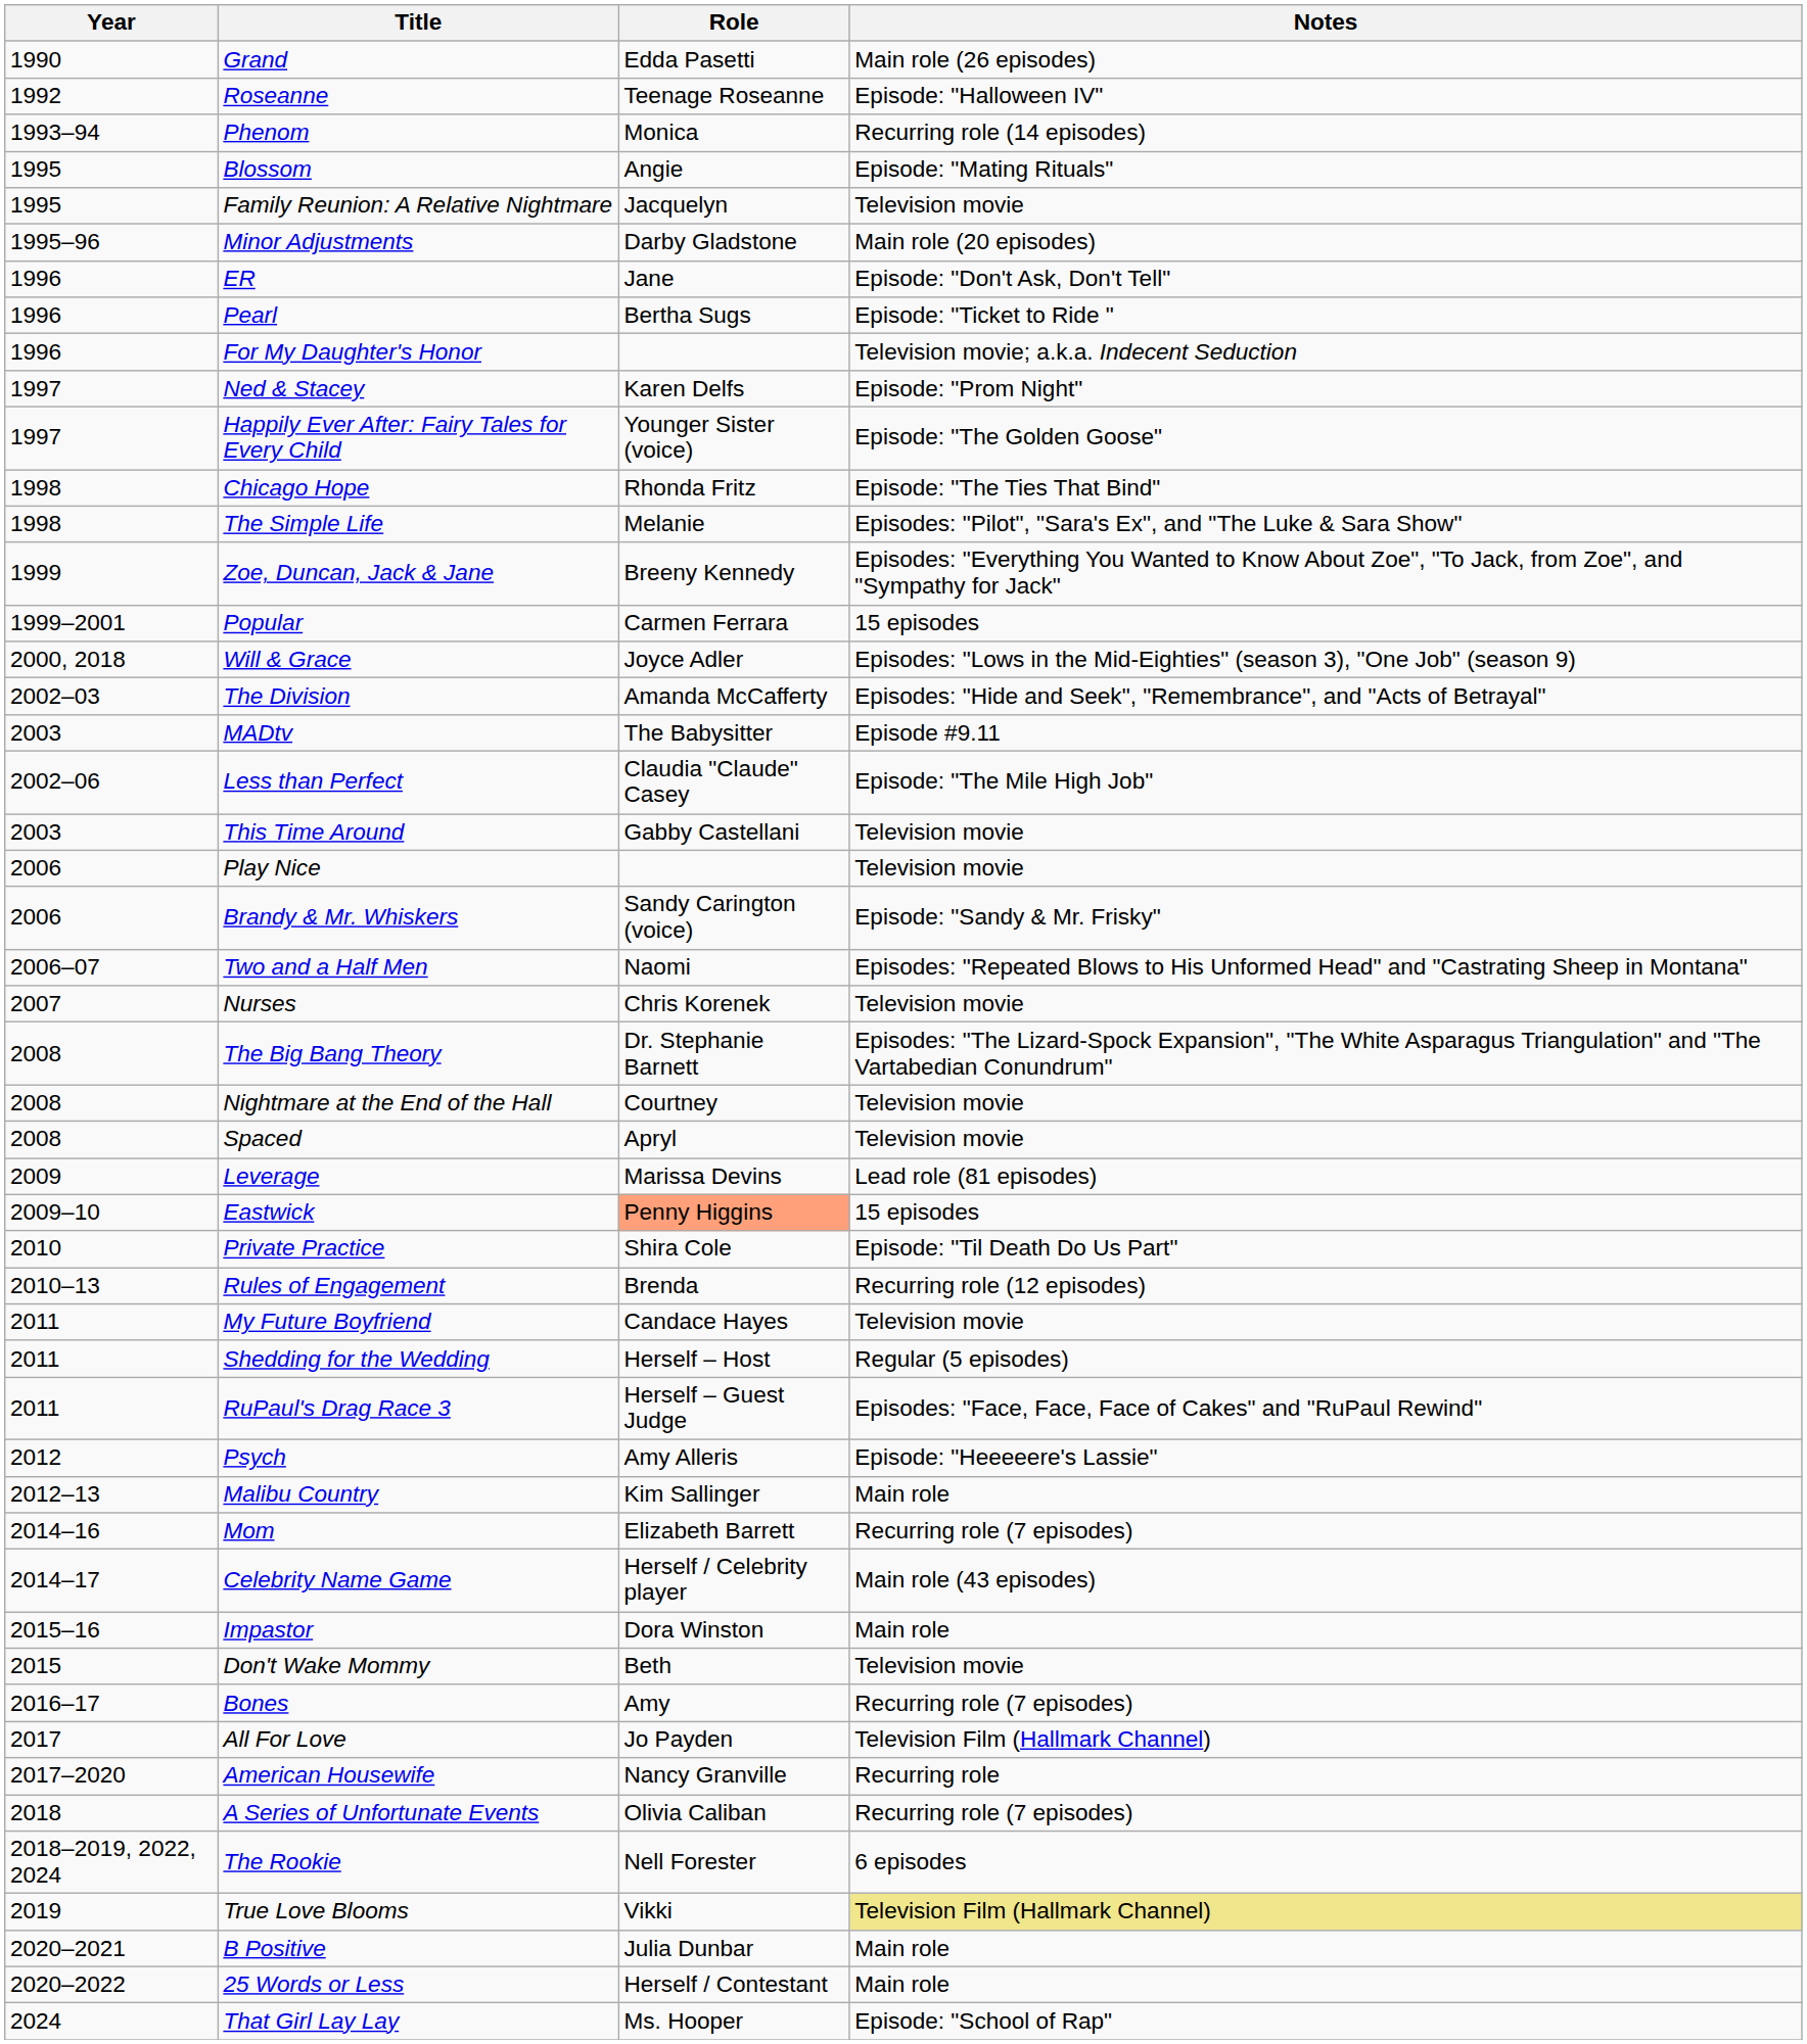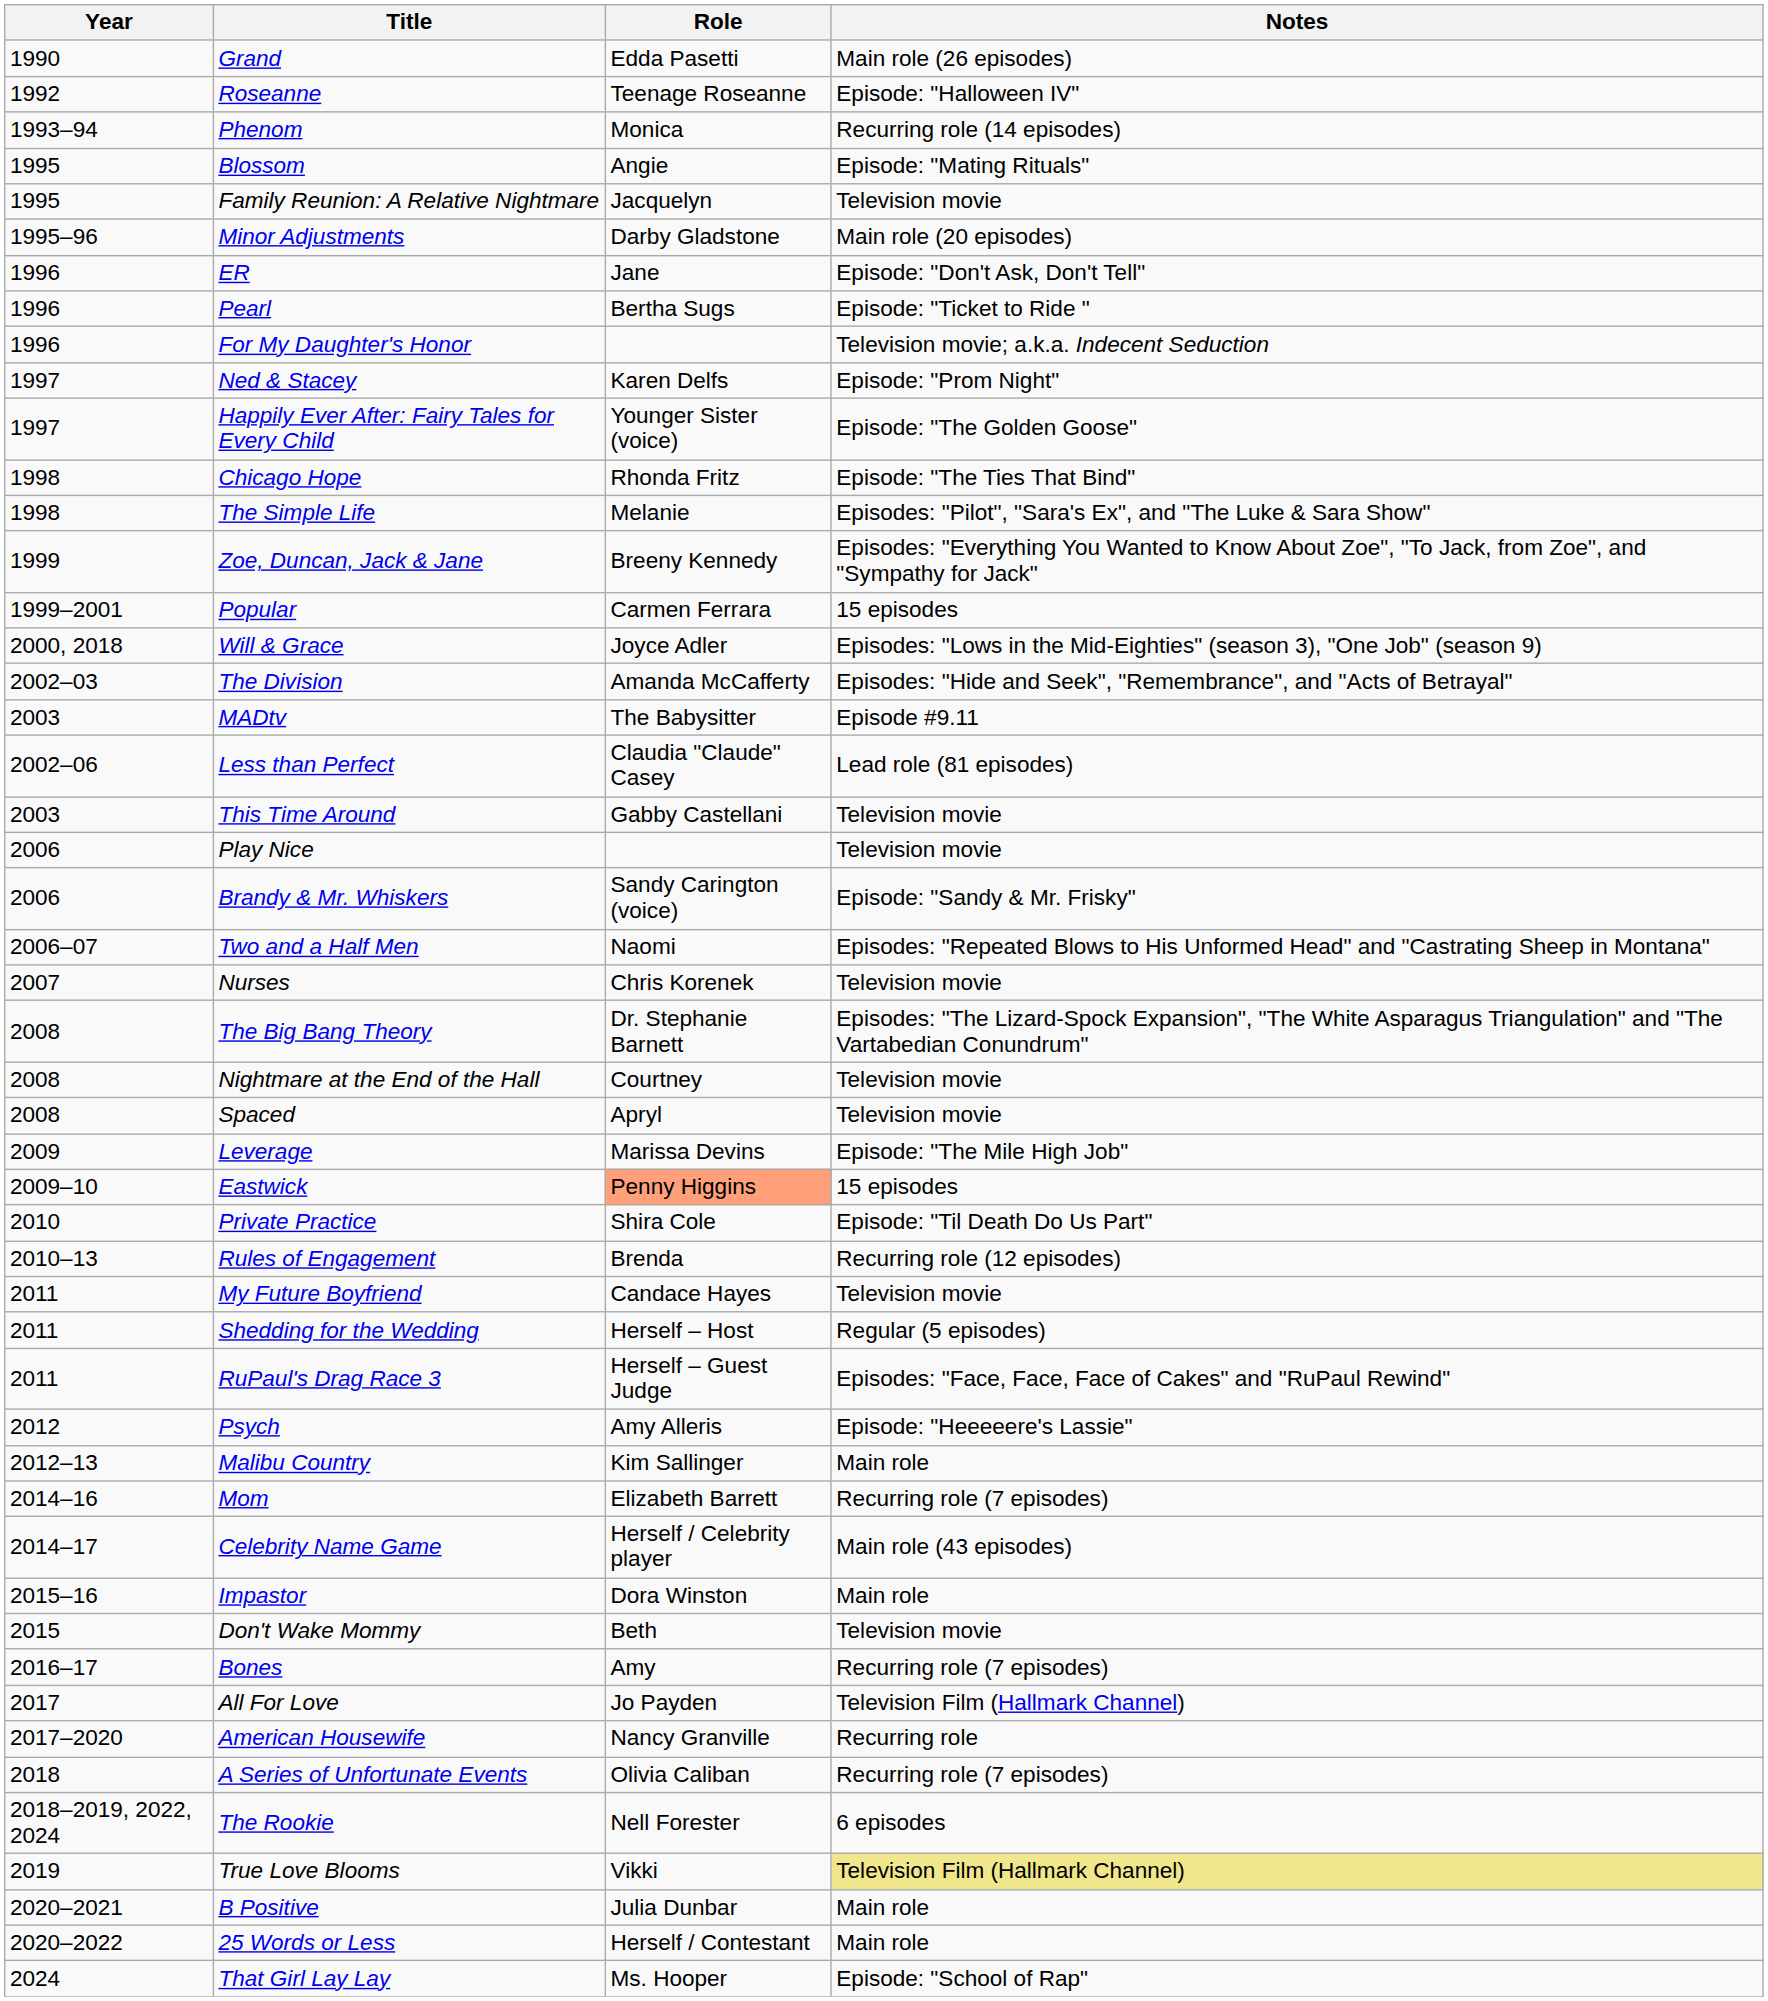 <table class="wikitable sortable">
 <tr>
 <th>Year</th>
 <th>Title</th>
 <th>Role</th>
 <th class="unsortable">Notes</th>
 </tr>
 <tr>
 <td>1990</td>
 <td><em><a href='#'>Grand</a></em></td>
 <td>Edda Pasetti</td>
 <td>Main role (26 episodes)</td>
 </tr>
 <tr>
 <td>1992</td>
 <td><em><a href='#'>Roseanne</a></em></td>
 <td>Teenage Roseanne</td>
 <td>Episode: "Halloween IV"</td>
 </tr>
 <tr>
 <td>1993–94</td>
 <td><em><a href='#'>Phenom</a></em></td>
 <td>Monica</td>
 <td>Recurring role (14 episodes)</td>
 </tr>
 <tr>
 <td>1995</td>
 <td><em><a href='#'>Blossom</a></em></td>
 <td>Angie</td>
 <td>Episode: "Mating Rituals"</td>
 </tr>
 <tr>
 <td>1995</td>
 <td><em>Family Reunion: A Relative Nightmare</em></td>
 <td>Jacquelyn</td>
 <td>Television movie</td>
 </tr>
 <tr>
 <td>1995–96</td>
 <td><em><a href='#'>Minor Adjustments</a></em></td>
 <td>Darby Gladstone</td>
 <td>Main role (20 episodes)</td>
 </tr>
 <tr>
 <td>1996</td>
 <td><em><a href='#'>ER</a></em></td>
 <td>Jane</td>
 <td>Episode: "Don't Ask, Don't Tell"</td>
 </tr>
 <tr>
 <td>1996</td>
 <td><em><a href='#'>Pearl</a></em></td>
 <td>Bertha Sugs</td>
 <td>Episode: "Ticket to Ride "</td>
 </tr>
 <tr>
 <td>1996</td>
 <td><em><a href='#'>For My Daughter's Honor</a></em></td>
 <td></td>
 <td>Television movie; a.k.a. <em>Indecent Seduction</em></td>
 </tr>
 <tr>
 <td>1997</td>
 <td><em><a href='#'>Ned & Stacey</a></em></td>
 <td>Karen Delfs</td>
 <td>Episode: "Prom Night"</td>
 </tr>
 <tr>
 <td>1997</td>
 <td><em><a href='#'>Happily Ever After: Fairy Tales for Every Child</a></em></td>
 <td>Younger Sister (voice)</td>
 <td>Episode: "The Golden Goose"</td>
 </tr>
 <tr>
 <td>1998</td>
 <td><em><a href='#'>Chicago Hope</a></em></td>
 <td>Rhonda Fritz</td>
 <td>Episode: "The Ties That Bind"</td>
 </tr>
 <tr>
 <td>1998</td>
 <td><em><a href='#'>The Simple Life</a></em></td>
 <td>Melanie</td>
 <td>Episodes: "Pilot", "Sara's Ex", and "The Luke & Sara Show"</td>
 </tr>
 <tr>
 <td>1999</td>
 <td><em><a href='#'>Zoe, Duncan, Jack & Jane</a></em></td>
 <td>Breeny Kennedy</td>
 <td>Episodes: "Everything You Wanted to Know About Zoe", "To Jack, from Zoe", and "Sympathy for Jack"</td>
 </tr>
 <tr>
 <td>1999–2001</td>
 <td><em><a href='#'>Popular</a></em></td>
 <td>Carmen Ferrara</td>
 <td>15 episodes</td>
 </tr>
 <tr>
 <td>2000, 2018</td>
 <td><em><a href='#'>Will & Grace</a></em></td>
 <td>Joyce Adler</td>
 <td>Episodes: "Lows in the Mid-Eighties" (season 3), "One Job" (season 9)</td>
 </tr>
 <tr>
 <td>2002–03</td>
 <td><em><a href='#'>The Division</a></em></td>
 <td>Amanda McCafferty</td>
 <td>Episodes: "Hide and Seek", "Remembrance", and "Acts of Betrayal"</td>
 </tr>
 <tr>
 <td>2003</td>
 <td><em><a href='#'>MADtv</a></em></td>
 <td>The Babysitter</td>
 <td>Episode #9.11</td>
 </tr>
 <tr>
 <td>2002–06</td>
 <td><em><a href='#'>Less than Perfect</a></em></td>
 <td>Claudia "Claude" Casey</td>
-<td>Episode: "The Mile High Job"</td>
+<td>Lead role (81 episodes)</td>
 </tr>
 <tr>
 <td>2003</td>
 <td><em><a href='#'>This Time Around</a></em></td>
 <td>Gabby Castellani</td>
 <td>Television movie</td>
 </tr>
 <tr>
 <td>2006</td>
 <td><em>Play Nice</em></td>
 <td></td>
 <td>Television movie</td>
 </tr>
 <tr>
 <td>2006</td>
 <td><em><a href='#'>Brandy & Mr. Whiskers</a></em></td>
 <td>Sandy Carington (voice)</td>
 <td>Episode: "Sandy & Mr. Frisky"</td>
 </tr>
 <tr>
 <td>2006–07</td>
 <td><em><a href='#'>Two and a Half Men</a></em></td>
 <td>Naomi</td>
 <td>Episodes: "Repeated Blows to His Unformed Head" and "Castrating Sheep in Montana"</td>
 </tr>
 <tr>
 <td>2007</td>
 <td><em>Nurses</em></td>
 <td>Chris Korenek</td>
 <td>Television movie</td>
 </tr>
 <tr>
 <td>2008</td>
 <td><em><a href='#'>The Big Bang Theory</a></em></td>
 <td>Dr. Stephanie Barnett</td>
 <td>Episodes: "The Lizard-Spock Expansion", "The White Asparagus Triangulation" and "The Vartabedian Conundrum"</td>
 </tr>
 <tr>
 <td>2008</td>
 <td><em>Nightmare at the End of the Hall</em></td>
 <td>Courtney</td>
 <td>Television movie</td>
 </tr>
 <tr>
 <td>2008</td>
 <td><em>Spaced</em></td>
 <td>Apryl</td>
 <td>Television movie</td>
 </tr>
 <tr>
 <td>2009</td>
 <td><em><a href='#'>Leverage</a></em></td>
 <td>Marissa Devins</td>
-<td>Lead role (81 episodes)</td>
+<td>Episode: "The Mile High Job"</td>
 </tr>
 <tr>
 <td>2009–10</td>
 <td><em><a href='#'>Eastwick</a></em></td>
 <td style="background: lightsalmon;">Penny Higgins</td>
 <td>15 episodes</td>
 </tr>
 <tr>
 <td>2010</td>
 <td><em><a href='#'>Private Practice</a></em></td>
 <td>Shira Cole</td>
 <td>Episode: "Til Death Do Us Part"</td>
 </tr>
 <tr>
 <td>2010–13</td>
 <td><em><a href='#'>Rules of Engagement</a></em></td>
 <td>Brenda</td>
 <td>Recurring role (12 episodes)</td>
 </tr>
 <tr>
 <td>2011</td>
 <td><em><a href='#'>My Future Boyfriend</a></em></td>
 <td>Candace Hayes</td>
 <td>Television movie</td>
 </tr>
 <tr>
 <td>2011</td>
 <td><em><a href='#'>Shedding for the Wedding</a></em></td>
 <td>Herself – Host</td>
 <td>Regular (5 episodes)</td>
 </tr>
 <tr>
 <td>2011</td>
 <td><em><a href='#'>RuPaul's Drag Race 3</a></em></td>
 <td>Herself – Guest Judge</td>
 <td>Episodes: "Face, Face, Face of Cakes" and "RuPaul Rewind"</td>
 </tr>
 <tr>
 <td>2012</td>
 <td><em><a href='#'>Psych</a></em></td>
 <td>Amy Alleris</td>
 <td>Episode: "Heeeeere's Lassie"</td>
 </tr>
 <tr>
 <td>2012–13</td>
 <td><em><a href='#'>Malibu Country</a></em></td>
 <td>Kim Sallinger</td>
 <td>Main role</td>
 </tr>
 <tr>
 <td>2014–16</td>
 <td><em><a href='#'>Mom</a></em></td>
 <td>Elizabeth Barrett</td>
 <td>Recurring role (7 episodes)</td>
 </tr>
 <tr>
 <td>2014–17</td>
 <td><em><a href='#'>Celebrity Name Game</a></em></td>
 <td>Herself / Celebrity player</td>
 <td>Main role (43 episodes)</td>
 </tr>
 <tr>
 <td>2015–16</td>
 <td><em><a href='#'>Impastor</a></em></td>
 <td>Dora Winston</td>
 <td>Main role</td>
 </tr>
 <tr>
 <td>2015</td>
 <td><em>Don't Wake Mommy</em></td>
 <td>Beth</td>
 <td>Television movie</td>
 </tr>
 <tr>
 <td>2016–17</td>
 <td><em><a href='#'>Bones</a></em></td>
 <td>Amy</td>
 <td>Recurring role (7 episodes)</td>
 </tr>
 <tr>
 <td>2017</td>
 <td><em>All For Love</em></td>
 <td>Jo Payden</td>
 <td>Television Film (<a href='#'>Hallmark Channel</a>)</td>
 </tr>
 <tr>
 <td>2017–2020</td>
 <td><em><a href='#'>American Housewife</a></em></td>
 <td>Nancy Granville</td>
 <td>Recurring role</td>
 </tr>
 <tr>
 <td>2018</td>
 <td><em><a href='#'>A Series of Unfortunate Events</a></em></td>
 <td>Olivia Caliban</td>
 <td>Recurring role (7 episodes)</td>
 </tr>
 <tr>
 <td>2018–2019, 2022, 2024</td>
 <td><em><a href='#'>The Rookie</a></em></td>
 <td>Nell Forester</td>
 <td>6 episodes</td>
 </tr>
 <tr>
 <td>2019</td>
 <td><em>True Love Blooms</em></td>
 <td>Vikki</td>
 <td style="background: khaki;">Television Film (Hallmark Channel)</td>
 </tr>
 <tr>
 <td>2020–2021</td>
 <td><em><a href='#'>B Positive</a></em></td>
 <td>Julia Dunbar</td>
 <td>Main role</td>
 </tr>
 <tr>
 <td>2020–2022</td>
 <td><em><a href='#'>25 Words or Less</a></em></td>
 <td>Herself / Contestant</td>
 <td>Main role</td>
 </tr>
 <tr>
 <td>2024</td>
 <td><em><a href='#'>That Girl Lay Lay</a></em></td>
 <td>Ms. Hooper</td>
 <td>Episode: "School of Rap"</td>
 </tr>
 </table>
